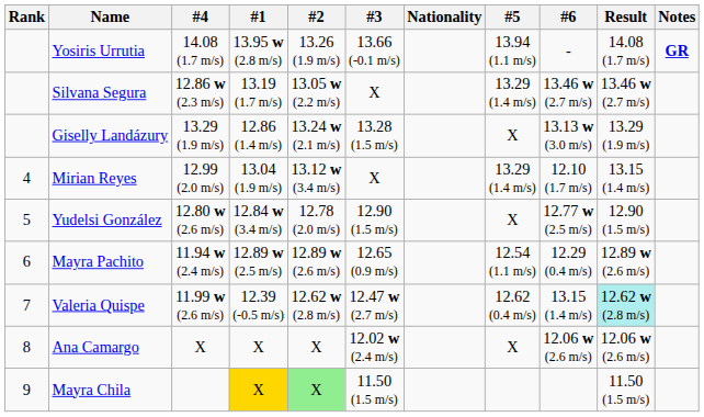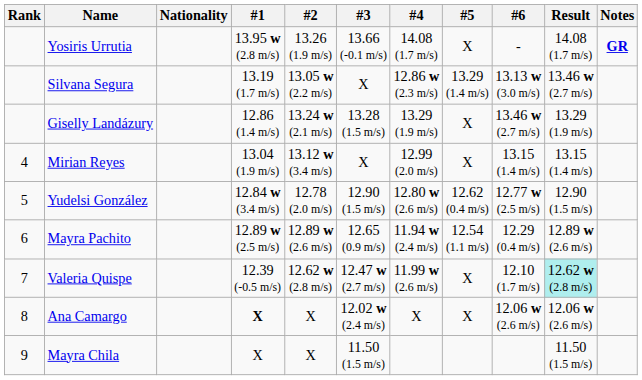 <table class="wikitable sortable" style="text-align:center">
 <tr>
 <th>Rank</th>
 <th>Name</th>
-<th>#4</th>
+<th>Nationality</th>
 <th>#1</th>
 <th>#2</th>
 <th>#3</th>
-<th>Nationality</th>
+<th>#4</th>
 <th>#5</th>
 <th>#6</th>
 <th>Result</th>
 <th>Notes</th>
 </tr>
 <tr>
 <td></td>
 <td align=left><a href='#'>Yosiris Urrutia</a></td>
-<td>14.08<br> <small>(1.7 m/s)</small></td>
+<td align=left></td>
 <td>13.95 <strong>w</strong><br> <small>(2.8 m/s)</small></td>
 <td>13.26<br> <small>(1.9 m/s)</small></td>
 <td>13.66<br> <small>(-0.1 m/s)</small></td>
-<td align=left></td>
-<td>13.94<br> <small>(1.1 m/s)</small></td>
+<td>14.08<br> <small>(1.7 m/s)</small></td>
+<td>X</td>
 <td>-</td>
 <td>14.08<br><small>(1.7 m/s)</small></td>
 <td><strong><a href='#'>GR</a></strong></td>
 </tr>
 <tr>
 <td></td>
 <td align=left><a href='#'>Silvana Segura</a></td>
-<td>12.86 <strong>w</strong><br> <small>(2.3 m/s)</small></td>
+<td align=left></td>
 <td>13.19<br> <small>(1.7 m/s)</small></td>
 <td>13.05 <strong>w</strong><br> <small>(2.2 m/s)</small></td>
 <td>X</td>
-<td align=left></td>
+<td>12.86 <strong>w</strong><br> <small>(2.3 m/s)</small></td>
 <td>13.29<br> <small>(1.4 m/s)</small></td>
-<td>13.46 <strong>w</strong><br> <small>(2.7 m/s)</small></td>
+<td>13.13 <strong>w</strong><br> <small>(3.0 m/s)</small></td>
 <td>13.46 <strong>w</strong><br><small>(2.7 m/s)</small></td>
 <td></td>
 </tr>
 <tr>
 <td></td>
 <td align=left><a href='#'>Giselly Landázury</a></td>
-<td>13.29<br> <small>(1.9 m/s)</small></td>
+<td align=left></td>
 <td>12.86<br> <small>(1.4 m/s)</small></td>
 <td>13.24 <strong>w</strong><br> <small>(2.1 m/s)</small></td>
 <td>13.28<br> <small>(1.5 m/s)</small></td>
-<td align=left></td>
+<td>13.29<br> <small>(1.9 m/s)</small></td>
 <td>X</td>
-<td>13.13 <strong>w</strong><br> <small>(3.0 m/s)</small></td>
+<td>13.46 <strong>w</strong><br> <small>(2.7 m/s)</small></td>
 <td>13.29<br><small>(1.9 m/s)</small></td>
 <td></td>
 </tr>
 <tr>
 <td>4</td>
 <td align=left><a href='#'>Mirian Reyes</a></td>
-<td>12.99<br> <small>(2.0 m/s)</small></td>
+<td align=left></td>
 <td>13.04<br> <small>(1.9 m/s)</small></td>
 <td>13.12 <strong>w</strong><br> <small>(3.4 m/s)</small></td>
 <td>X</td>
-<td align=left></td>
-<td>13.29<br> <small>(1.4 m/s)</small></td>
-<td>12.10<br> <small>(1.7 m/s)</small></td>
+<td>12.99<br> <small>(2.0 m/s)</small></td>
+<td>X</td>
+<td>13.15<br> <small>(1.4 m/s)</small></td>
 <td>13.15<br><small>(1.4 m/s)</small></td>
 <td></td>
 </tr>
 <tr>
 <td>5</td>
 <td align=left><a href='#'>Yudelsi González</a></td>
-<td>12.80 <strong>w</strong><br> <small>(2.6 m/s)</small></td>
+<td align=left></td>
 <td>12.84 <strong>w</strong><br> <small>(3.4 m/s)</small></td>
 <td>12.78<br> <small>(2.0 m/s)</small></td>
 <td>12.90<br> <small>(1.5 m/s)</small></td>
-<td align=left></td>
-<td>X</td>
+<td>12.80 <strong>w</strong><br> <small>(2.6 m/s)</small></td>
+<td>12.62<br> <small>(0.4 m/s)</small></td>
 <td>12.77 <strong>w</strong><br> <small>(2.5 m/s)</small></td>
 <td>12.90<br><small>(1.5 m/s)</small></td>
 <td></td>
 </tr>
 <tr>
 <td>6</td>
 <td align=left><a href='#'>Mayra Pachito</a></td>
-<td>11.94 <strong>w</strong><br> <small>(2.4 m/s)</small></td>
+<td align=left></td>
 <td>12.89 <strong>w</strong><br> <small>(2.5 m/s)</small></td>
 <td>12.89 <strong>w</strong><br> <small>(2.6 m/s)</small></td>
 <td>12.65<br> <small>(0.9 m/s)</small></td>
-<td align=left></td>
+<td>11.94 <strong>w</strong><br> <small>(2.4 m/s)</small></td>
 <td>12.54<br> <small>(1.1 m/s)</small></td>
 <td>12.29<br> <small>(0.4 m/s)</small></td>
 <td>12.89 <strong>w</strong><br><small>(2.6 m/s)</small></td>
 <td></td>
 </tr>
 <tr>
 <td>7</td>
 <td align=left><a href='#'>Valeria Quispe</a></td>
-<td>11.99 <strong>w</strong><br> <small>(2.6 m/s)</small></td>
+<td align=left></td>
 <td>12.39<br> <small>(-0.5 m/s)</small></td>
 <td>12.62 <strong>w</strong><br> <small>(2.8 m/s)</small></td>
 <td>12.47 <strong>w</strong><br> <small>(2.7 m/s)</small></td>
-<td align=left></td>
-<td>12.62<br> <small>(0.4 m/s)</small></td>
-<td>13.15<br> <small>(1.4 m/s)</small></td>
+<td>11.99 <strong>w</strong><br> <small>(2.6 m/s)</small></td>
+<td>X</td>
+<td>12.10<br> <small>(1.7 m/s)</small></td>
 <td style="background: paleturquoise;">12.62 <strong>w</strong><br><small>(2.8 m/s)</small></td>
 <td></td>
 </tr>
 <tr>
 <td>8</td>
 <td align=left><a href='#'>Ana Camargo</a></td>
-<td>X</td>
-<td>X</td>
+<td align=left></td>
+<td><strong>X</strong></td>
 <td>X</td>
 <td>12.02 <strong>w</strong><br> <small>(2.4 m/s)</small></td>
-<td align=left></td>
+<td>X</td>
 <td>X</td>
 <td>12.06 <strong>w</strong><br> <small>(2.6 m/s)</small></td>
 <td>12.06 <strong>w</strong><br><small>(2.6 m/s)</small></td>
 <td></td>
 </tr>
 <tr>
 <td>9</td>
 <td align=left><a href='#'>Mayra Chila</a></td>
+<td align=left></td>
+<td>X</td>
+<td>X</td>
+<td>11.50<br> <small>(1.5 m/s)</small></td>
 <td></td>
-<td style="background: gold;">X</td>
-<td style="background: lightgreen;">X</td>
-<td>11.50<br> <small>(1.5 m/s)</small></td>
-<td align=left></td>
 <td></td>
 <td></td>
 <td>11.50<br><small>(1.5 m/s)</small></td>
 <td></td>
 </tr>
 </table>
